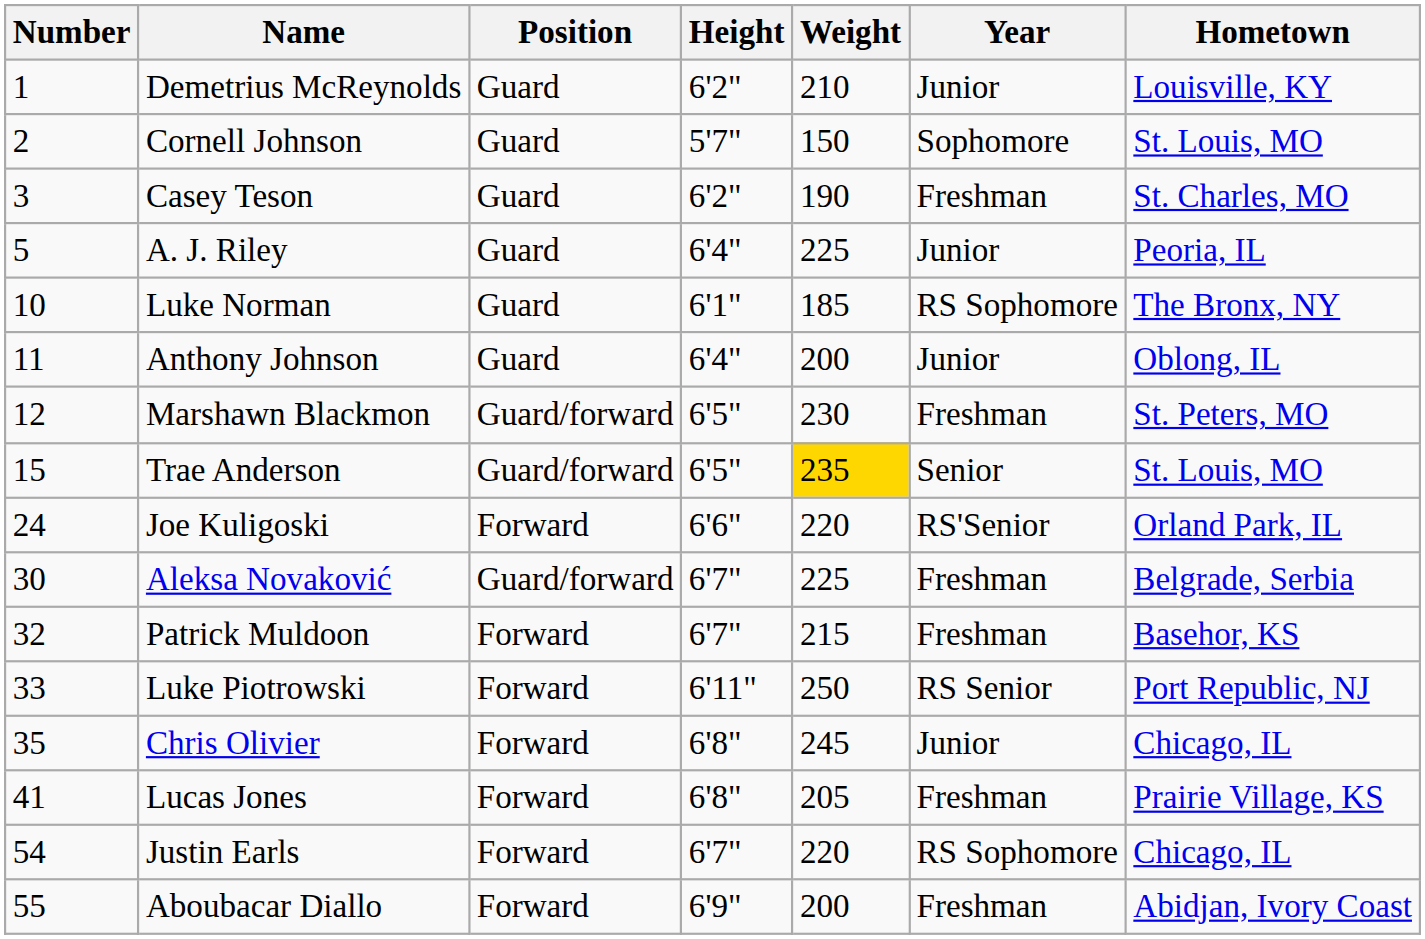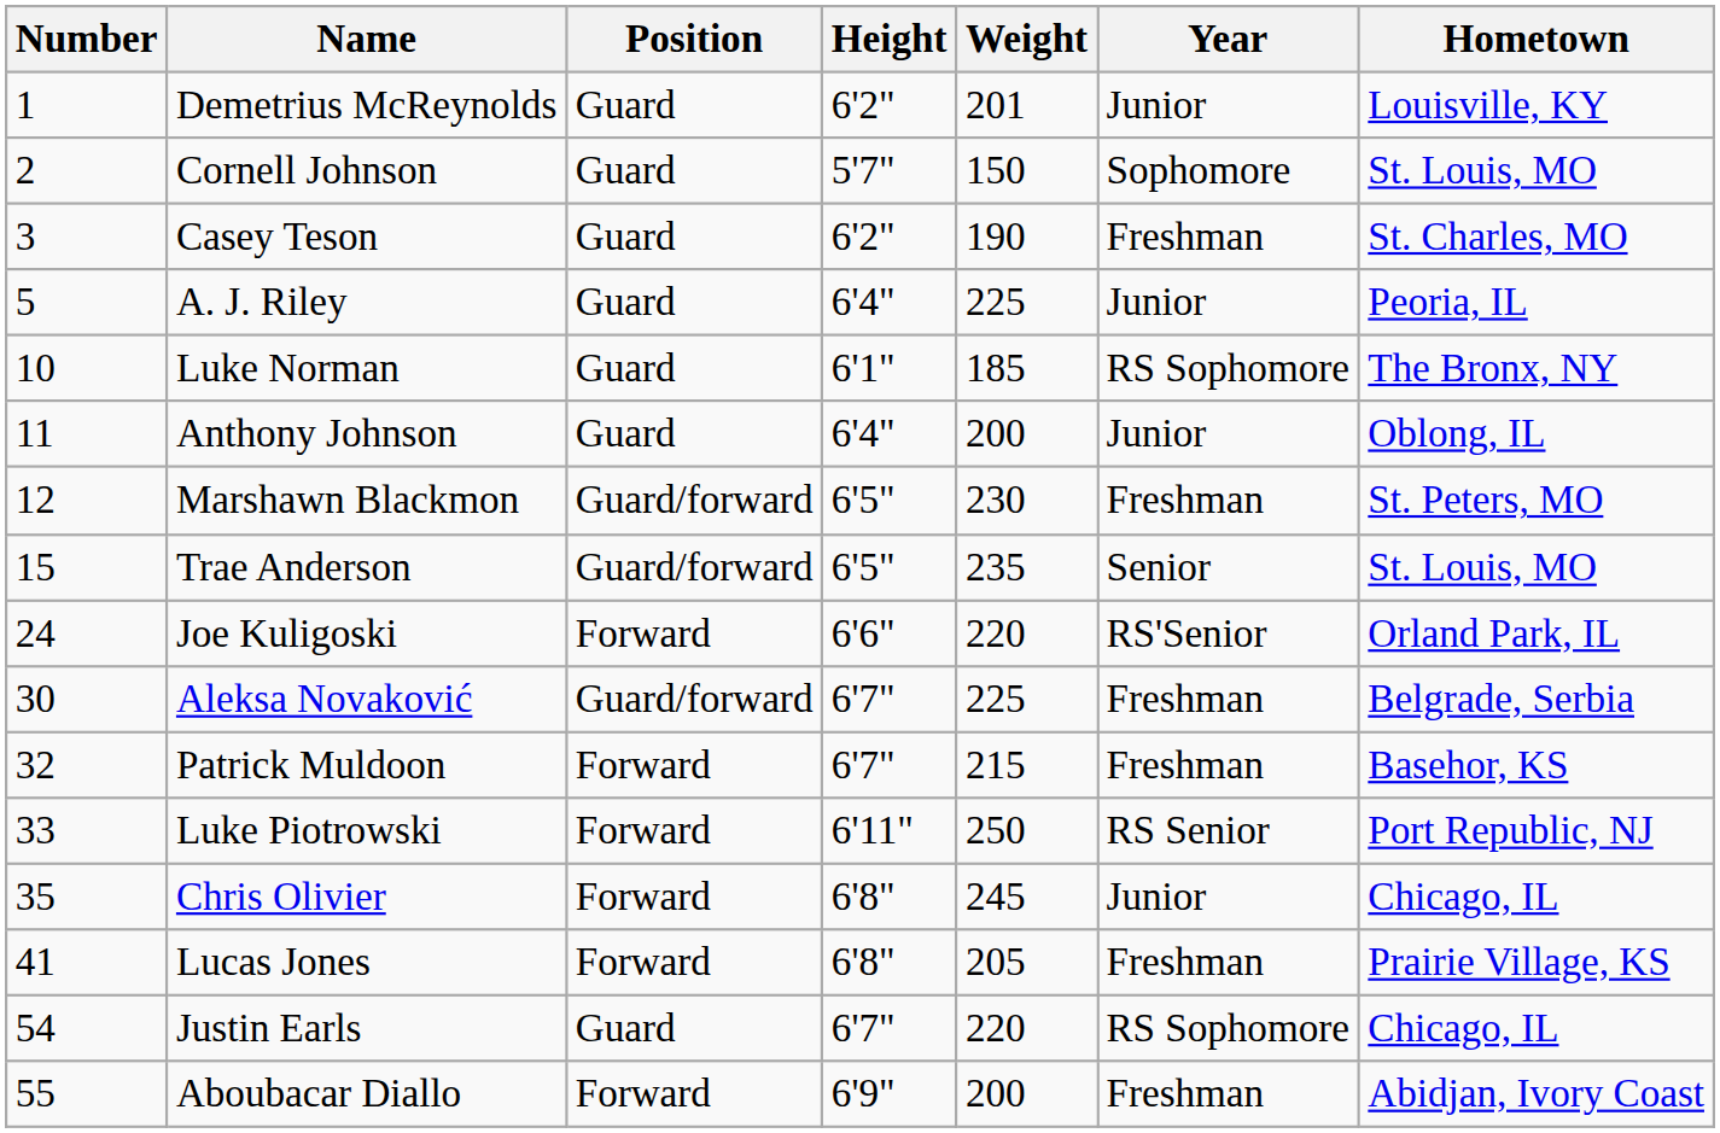 <table class="wikitable sortable" style="font-size: 95%;">
 <tr>
 <th>Number</th>
 <th>Name</th>
 <th>Position</th>
 <th>Height</th>
 <th>Weight</th>
 <th>Year</th>
 <th>Hometown</th>
 </tr>
 <tr>
 <td>1</td>
 <td>Demetrius McReynolds</td>
 <td>Guard</td>
 <td>6'2"</td>
-<td>210</td>
+<td>201</td>
 <td>Junior</td>
 <td><a href='#'>Louisville, KY</a></td>
 </tr>
 <tr>
 <td>2</td>
 <td>Cornell Johnson</td>
 <td>Guard</td>
 <td>5'7"</td>
 <td>150</td>
 <td>Sophomore</td>
 <td><a href='#'>St. Louis, MO</a></td>
 </tr>
 <tr>
 <td>3</td>
 <td>Casey Teson</td>
 <td>Guard</td>
 <td>6'2"</td>
 <td>190</td>
 <td>Freshman</td>
 <td><a href='#'>St. Charles, MO</a></td>
 </tr>
 <tr>
 <td>5</td>
 <td>A. J. Riley</td>
 <td>Guard</td>
 <td>6'4"</td>
 <td>225</td>
 <td>Junior</td>
 <td><a href='#'>Peoria, IL</a></td>
 </tr>
 <tr>
 <td>10</td>
 <td>Luke Norman</td>
 <td>Guard</td>
 <td>6'1"</td>
 <td>185</td>
 <td>RS Sophomore</td>
 <td><a href='#'>The Bronx, NY</a></td>
 </tr>
 <tr>
 <td>11</td>
 <td>Anthony Johnson</td>
 <td>Guard</td>
 <td>6'4"</td>
 <td>200</td>
 <td>Junior</td>
 <td><a href='#'>Oblong, IL</a></td>
 </tr>
 <tr>
 <td>12</td>
 <td>Marshawn Blackmon</td>
 <td>Guard/forward</td>
 <td>6'5"</td>
 <td>230</td>
 <td>Freshman</td>
 <td><a href='#'>St. Peters, MO</a></td>
 </tr>
 <tr>
 <td>15</td>
 <td>Trae Anderson</td>
 <td>Guard/forward</td>
 <td>6'5"</td>
-<td style="background: gold;">235</td>
+<td>235</td>
 <td>Senior</td>
 <td><a href='#'>St. Louis, MO</a></td>
 </tr>
 <tr>
 <td>24</td>
 <td>Joe Kuligoski</td>
 <td>Forward</td>
 <td>6'6"</td>
 <td>220</td>
 <td>RS'Senior</td>
 <td><a href='#'>Orland Park, IL</a></td>
 </tr>
 <tr>
 <td>30</td>
 <td><a href='#'>Aleksa Novaković</a></td>
 <td>Guard/forward</td>
 <td>6'7"</td>
 <td>225</td>
 <td>Freshman</td>
 <td><a href='#'>Belgrade, Serbia</a></td>
 </tr>
 <tr>
 <td>32</td>
 <td>Patrick Muldoon</td>
 <td>Forward</td>
 <td>6'7"</td>
 <td>215</td>
 <td>Freshman</td>
 <td><a href='#'>Basehor, KS</a></td>
 </tr>
 <tr>
 <td>33</td>
 <td>Luke Piotrowski</td>
 <td>Forward</td>
 <td>6'11"</td>
 <td>250</td>
 <td>RS Senior</td>
 <td><a href='#'>Port Republic, NJ</a></td>
 </tr>
 <tr>
 <td>35</td>
 <td><a href='#'>Chris Olivier</a></td>
 <td>Forward</td>
 <td>6'8"</td>
 <td>245</td>
 <td>Junior</td>
 <td><a href='#'>Chicago, IL</a></td>
 </tr>
 <tr>
 <td>41</td>
 <td>Lucas Jones</td>
 <td>Forward</td>
 <td>6'8"</td>
 <td>205</td>
 <td>Freshman</td>
 <td><a href='#'>Prairie Village, KS</a></td>
 </tr>
 <tr>
 <td>54</td>
 <td>Justin Earls</td>
-<td>Forward</td>
+<td>Guard</td>
 <td>6'7"</td>
 <td>220</td>
 <td>RS Sophomore</td>
 <td><a href='#'>Chicago, IL</a></td>
 </tr>
 <tr>
 <td>55</td>
 <td>Aboubacar Diallo</td>
 <td>Forward</td>
 <td>6'9"</td>
 <td>200</td>
 <td>Freshman</td>
 <td><a href='#'>Abidjan, Ivory Coast</a></td>
 </tr>
 </table>
